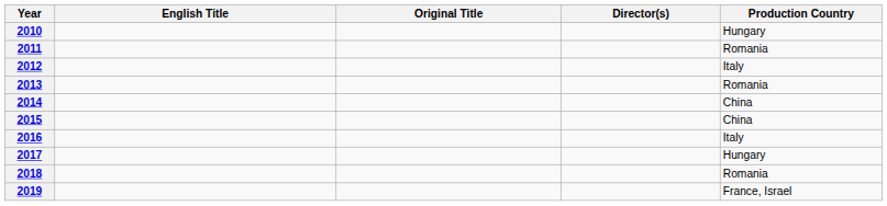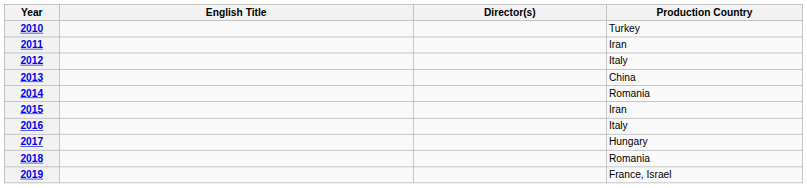 <table class="wikitable unsortable">
 <tr>
 <th scope="col" style="width:1%;">Year</th>
 <th scope="col" style="width:10%;">English Title</th>
-<th scope="col" style="width:8%;">Original Title</th>
 <th scope="col" style="width:5%;">Director(s)</th>
 <th scope="col" style="width:5%;">Production Country</th>
 </tr>
 <tr>
 <th style="text-align:center;"><a href='#'>2010</a></th>
 <td></td>
 <td></td>
-<td></td>
-<td>Hungary</td>
+<td>Turkey</td>
 </tr>
 <tr>
 <th style="text-align:center;"><a href='#'>2011</a></th>
 <td></td>
 <td></td>
-<td></td>
-<td>Romania</td>
+<td>Iran</td>
 </tr>
 <tr>
 <th style="text-align:center;"><a href='#'>2012</a></th>
-<td></td>
 <td></td>
 <td></td>
 <td>Italy</td>
 </tr>
 <tr>
 <th style="text-align:center;"><a href='#'>2013</a></th>
 <td></td>
 <td></td>
-<td></td>
-<td>Romania</td>
+<td>China</td>
 </tr>
 <tr>
 <th style="text-align:center;"><a href='#'>2014</a></th>
 <td></td>
 <td></td>
-<td></td>
-<td>China</td>
+<td>Romania</td>
 </tr>
 <tr>
 <th style="text-align:center;"><a href='#'>2015</a></th>
 <td></td>
 <td></td>
-<td></td>
-<td>China</td>
+<td>Iran</td>
 </tr>
 <tr>
 <th style="text-align:center;"><a href='#'>2016</a></th>
-<td></td>
 <td></td>
 <td></td>
 <td>Italy</td>
 </tr>
 <tr>
 <th style="text-align:center;"><a href='#'>2017</a></th>
 <td></td>
 <td></td>
-<td></td>
 <td>Hungary</td>
 </tr>
 <tr>
 <th style="text-align:center;"><a href='#'>2018</a></th>
-<td></td>
 <td></td>
 <td></td>
 <td>Romania</td>
 </tr>
 <tr>
 <th style="text-align:center;"><a href='#'>2019</a></th>
 <td></td>
 <td></td>
-<td></td>
 <td>France, Israel</td>
 </tr>
 </table>
